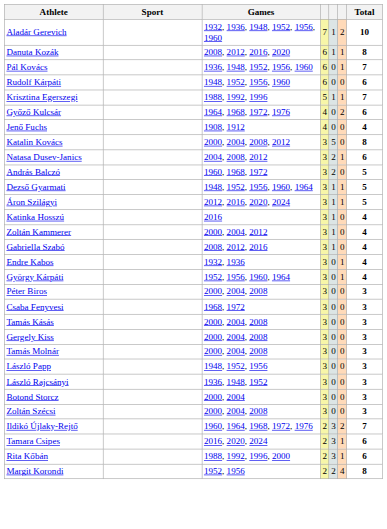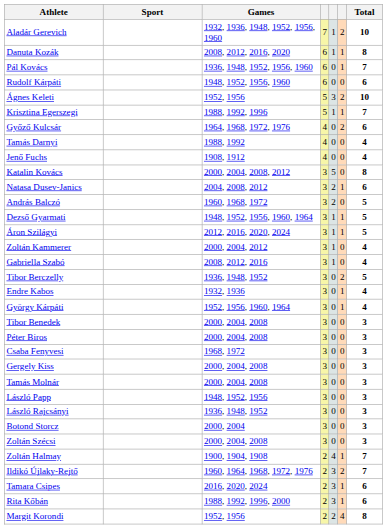 <table class="wikitable" width=68% style="font-size:90%; text-align:center;">
 <tr>
 <th width=150>Athlete</th>
 <th width=150>Sport</th>
 <th>Games</th>
 <th></th>
 <th></th>
 <th></th>
 <th width=50>Total</th>
 </tr>
 <tr align="center" valign="middle" bgcolor="#FFFFFF">
 <td align=left><a href='#'>Aladár Gerevich</a></td>
 <td align=left></td>
 <td align=left><a href='#'>1932</a>, <a href='#'>1936</a>, <a href='#'>1948</a>, <a href='#'>1952</a>, <a href='#'>1956</a>, <a href='#'>1960</a></td>
 <td style="background:#F7F6A8;">7</td>
 <td style="background:#DCE5E5;">1</td>
 <td style="background:#FFDAB9;">2</td>
 <td><strong>10</strong></td>
 </tr>
 <tr align="center" valign="middle" bgcolor="#FFFFFF">
 <td align=left><a href='#'>Danuta Kozák</a></td>
 <td align=left></td>
 <td align=left><a href='#'>2008</a>, <a href='#'>2012</a>, <a href='#'>2016</a>, <a href='#'>2020</a></td>
 <td style="background:#F7F6A8;">6</td>
 <td style="background:#DCE5E5;">1</td>
 <td style="background:#FFDAB9;">1</td>
 <td><strong>8</strong></td>
 </tr>
 <tr align="center" valign="middle" bgcolor="#FFFFFF">
 <td align=left><a href='#'>Pál Kovács</a></td>
 <td align=left></td>
 <td align=left><a href='#'>1936</a>, <a href='#'>1948</a>, <a href='#'>1952</a>, <a href='#'>1956</a>, <a href='#'>1960</a></td>
 <td style="background:#F7F6A8;">6</td>
 <td style="background:#DCE5E5;">0</td>
 <td style="background:#FFDAB9;">1</td>
 <td><strong>7</strong></td>
 </tr>
 <tr align="center" valign="middle" bgcolor="#FFFFFF">
 <td align=left><a href='#'>Rudolf Kárpáti</a></td>
 <td align=left></td>
 <td align=left><a href='#'>1948</a>, <a href='#'>1952</a>, <a href='#'>1956</a>, <a href='#'>1960</a></td>
 <td style="background:#F7F6A8;">6</td>
 <td style="background:#DCE5E5;">0</td>
 <td style="background:#FFDAB9;">0</td>
 <td><strong>6</strong></td>
 </tr>
 <tr align="center" valign="middle" bgcolor="#FFFFFF">
+<td align=left><a href='#'>Ágnes Keleti</a></td>
+<td align=left></td>
+<td align=left><a href='#'>1952</a>, <a href='#'>1956</a></td>
+<td style="background:#F7F6A8;">5</td>
+<td style="background:#DCE5E5;">3</td>
+<td style="background:#FFDAB9;">2</td>
+<td><strong>10</strong></td>
+</tr>
+<tr align="center" valign="middle" bgcolor="#FFFFFF">
 <td align=left><a href='#'>Krisztina Egerszegi</a></td>
 <td align=left></td>
 <td align=left><a href='#'>1988</a>, <a href='#'>1992</a>, <a href='#'>1996</a></td>
 <td style="background:#F7F6A8;">5</td>
 <td style="background:#DCE5E5;">1</td>
 <td style="background:#FFDAB9;">1</td>
 <td><strong>7</strong></td>
 </tr>
 <tr align="center" valign="middle" bgcolor="#FFFFFF">
 <td align=left><a href='#'>Győző Kulcsár</a></td>
 <td align=left></td>
 <td align=left><a href='#'>1964</a>, <a href='#'>1968</a>, <a href='#'>1972</a>, <a href='#'>1976</a></td>
 <td style="background:#F7F6A8;">4</td>
 <td style="background:#DCE5E5;">0</td>
 <td style="background:#FFDAB9;">2</td>
 <td><strong>6</strong></td>
+</tr>
+<tr align="center" valign="middle" bgcolor="#FFFFFF">
+<td align=left><a href='#'>Tamás Darnyi</a></td>
+<td align=left></td>
+<td align=left><a href='#'>1988</a>, <a href='#'>1992</a></td>
+<td style="background:#F7F6A8;">4</td>
+<td style="background:#DCE5E5;">0</td>
+<td style="background:#FFDAB9;">0</td>
+<td><strong>4</strong></td>
 </tr>
 <tr align="center" valign="middle" bgcolor="#FFFFFF">
 <td align=left><a href='#'>Jenő Fuchs</a></td>
 <td align=left></td>
 <td align=left><a href='#'>1908</a>, <a href='#'>1912</a></td>
 <td style="background:#F7F6A8;">4</td>
 <td style="background:#DCE5E5;">0</td>
 <td style="background:#FFDAB9;">0</td>
 <td><strong>4</strong></td>
 </tr>
 <tr align="center" valign="middle" bgcolor="#FFFFFF">
 <td align=left><a href='#'>Katalin Kovács</a></td>
 <td align=left></td>
 <td align=left><a href='#'>2000</a>, <a href='#'>2004</a>, <a href='#'>2008</a>, <a href='#'>2012</a></td>
 <td style="background:#F7F6A8;">3</td>
 <td style="background:#DCE5E5;">5</td>
 <td style="background:#FFDAB9;">0</td>
 <td><strong>8</strong></td>
 </tr>
 <tr align="center" valign="middle" bgcolor="#FFFFFF">
 <td align=left><a href='#'>Natasa Dusev-Janics</a></td>
 <td align=left></td>
 <td align=left><a href='#'>2004</a>, <a href='#'>2008</a>, <a href='#'>2012</a></td>
 <td style="background:#F7F6A8;">3</td>
 <td style="background:#DCE5E5;">2</td>
 <td style="background:#FFDAB9;">1</td>
 <td><strong>6</strong></td>
 </tr>
 <tr align="center" valign="middle" bgcolor="#FFFFFF">
 <td align=left><a href='#'>András Balczó</a></td>
 <td align=left></td>
 <td align=left><a href='#'>1960</a>, <a href='#'>1968</a>, <a href='#'>1972</a></td>
 <td style="background:#F7F6A8;">3</td>
 <td style="background:#DCE5E5;">2</td>
 <td style="background:#FFDAB9;">0</td>
 <td><strong>5</strong></td>
 </tr>
 <tr align="center" valign="middle" bgcolor="#FFFFFF">
 <td align=left><a href='#'>Dezső Gyarmati</a></td>
 <td align=left></td>
 <td align=left><a href='#'>1948</a>, <a href='#'>1952</a>, <a href='#'>1956</a>, <a href='#'>1960</a>, <a href='#'>1964</a></td>
 <td style="background:#F7F6A8;">3</td>
 <td style="background:#DCE5E5;">1</td>
 <td style="background:#FFDAB9;">1</td>
 <td><strong>5</strong></td>
 </tr>
 <tr align="center" valign="middle" bgcolor="#FFFFFF">
 <td align=left><a href='#'>Áron Szilágyi</a></td>
 <td align=left></td>
 <td align=left><a href='#'>2012</a>, <a href='#'>2016</a>, <a href='#'>2020</a>, <a href='#'>2024</a></td>
 <td style="background:#F7F6A8;">3</td>
 <td style="background:#DCE5E5;">1</td>
 <td style="background:#FFDAB9;">1</td>
 <td><strong>5</strong></td>
 </tr>
 <tr align="center" valign="middle" bgcolor="#FFFFFF">
-<td align=left><a href='#'>Katinka Hosszú</a></td>
-<td align=left></td>
-<td align=left><a href='#'>2016</a></td>
-<td style="background:#F7F6A8;">3</td>
-<td style="background:#DCE5E5;">1</td>
-<td style="background:#FFDAB9;">0</td>
-<td><strong>4</strong></td>
-</tr>
-<tr align="center" valign="middle" bgcolor="#FFFFFF">
 <td align=left><a href='#'>Zoltán Kammerer</a></td>
 <td align=left></td>
 <td align=left><a href='#'>2000</a>, <a href='#'>2004</a>, <a href='#'>2012</a></td>
 <td style="background:#F7F6A8;">3</td>
 <td style="background:#DCE5E5;">1</td>
 <td style="background:#FFDAB9;">0</td>
 <td><strong>4</strong></td>
 </tr>
 <tr align="center" valign="middle" bgcolor="#FFFFFF">
 <td align=left><a href='#'>Gabriella Szabó</a></td>
 <td align=left></td>
 <td align=left><a href='#'>2008</a>, <a href='#'>2012</a>, <a href='#'>2016</a></td>
 <td style="background:#F7F6A8;">3</td>
 <td style="background:#DCE5E5;">1</td>
 <td style="background:#FFDAB9;">0</td>
 <td><strong>4</strong></td>
+</tr>
+<tr align="center" valign="middle" bgcolor="#FFFFFF">
+<td align=left><a href='#'>Tibor Berczelly</a></td>
+<td align=left></td>
+<td align=left><a href='#'>1936</a>, <a href='#'>1948</a>, <a href='#'>1952</a></td>
+<td style="background:#F7F6A8;">3</td>
+<td style="background:#DCE5E5;">0</td>
+<td style="background:#FFDAB9;">2</td>
+<td><strong>5</strong></td>
 </tr>
 <tr align="center" valign="middle" bgcolor="#FFFFFF">
 <td align=left><a href='#'>Endre Kabos</a></td>
 <td align=left></td>
 <td align=left><a href='#'>1932</a>, <a href='#'>1936</a></td>
 <td style="background:#F7F6A8;">3</td>
 <td style="background:#DCE5E5;">0</td>
 <td style="background:#FFDAB9;">1</td>
 <td><strong>4</strong></td>
 </tr>
 <tr align="center" valign="middle" bgcolor="#FFFFFF">
 <td align=left><a href='#'>György Kárpáti</a></td>
 <td align=left></td>
 <td align=left><a href='#'>1952</a>, <a href='#'>1956</a>, <a href='#'>1960</a>, <a href='#'>1964</a></td>
 <td style="background:#F7F6A8;">3</td>
 <td style="background:#DCE5E5;">0</td>
 <td style="background:#FFDAB9;">1</td>
 <td><strong>4</strong></td>
 </tr>
 <tr align="center" valign="middle" bgcolor="#FFFFFF">
+<td align=left><a href='#'>Tibor Benedek</a></td>
+<td align=left></td>
+<td align=left><a href='#'>2000</a>, <a href='#'>2004</a>, <a href='#'>2008</a></td>
+<td style="background:#F7F6A8;">3</td>
+<td style="background:#DCE5E5;">0</td>
+<td style="background:#FFDAB9;">0</td>
+<td><strong>3</strong></td>
+</tr>
+<tr align="center" valign="middle" bgcolor="#FFFFFF">
 <td align=left><a href='#'>Péter Biros</a></td>
 <td align=left></td>
 <td align=left><a href='#'>2000</a>, <a href='#'>2004</a>, <a href='#'>2008</a></td>
 <td style="background:#F7F6A8;">3</td>
 <td style="background:#DCE5E5;">0</td>
 <td style="background:#FFDAB9;">0</td>
 <td><strong>3</strong></td>
 </tr>
 <tr align="center" valign="middle" bgcolor="#FFFFFF">
 <td align=left><a href='#'>Csaba Fenyvesi</a></td>
 <td align=left></td>
 <td align=left><a href='#'>1968</a>, <a href='#'>1972</a></td>
-<td style="background:#F7F6A8;">3</td>
-<td style="background:#DCE5E5;">0</td>
-<td style="background:#FFDAB9;">0</td>
-<td><strong>3</strong></td>
-</tr>
-<tr align="center" valign="middle" bgcolor="#FFFFFF">
-<td align=left><a href='#'>Tamás Kásás</a></td>
-<td align=left></td>
-<td align=left><a href='#'>2000</a>, <a href='#'>2004</a>, <a href='#'>2008</a></td>
 <td style="background:#F7F6A8;">3</td>
 <td style="background:#DCE5E5;">0</td>
 <td style="background:#FFDAB9;">0</td>
 <td><strong>3</strong></td>
 </tr>
 <tr align="center" valign="middle" bgcolor="#FFFFFF">
 <td align=left><a href='#'>Gergely Kiss</a></td>
 <td align=left></td>
 <td align=left><a href='#'>2000</a>, <a href='#'>2004</a>, <a href='#'>2008</a></td>
 <td style="background:#F7F6A8;">3</td>
 <td style="background:#DCE5E5;">0</td>
 <td style="background:#FFDAB9;">0</td>
 <td><strong>3</strong></td>
 </tr>
 <tr align="center" valign="middle" bgcolor="#FFFFFF">
 <td align=left><a href='#'>Tamás Molnár</a></td>
 <td align=left></td>
 <td align=left><a href='#'>2000</a>, <a href='#'>2004</a>, <a href='#'>2008</a></td>
 <td style="background:#F7F6A8;">3</td>
 <td style="background:#DCE5E5;">0</td>
 <td style="background:#FFDAB9;">0</td>
 <td><strong>3</strong></td>
 </tr>
 <tr align="center" valign="middle" bgcolor="#FFFFFF">
 <td align=left><a href='#'>László Papp</a></td>
 <td align=left></td>
 <td align=left><a href='#'>1948</a>, <a href='#'>1952</a>, <a href='#'>1956</a></td>
 <td style="background:#F7F6A8;">3</td>
 <td style="background:#DCE5E5;">0</td>
 <td style="background:#FFDAB9;">0</td>
 <td><strong>3</strong></td>
 </tr>
 <tr align="center" valign="middle" bgcolor="#FFFFFF">
 <td align=left><a href='#'>László Rajcsányi</a></td>
 <td align=left></td>
 <td align=left><a href='#'>1936</a>, <a href='#'>1948</a>, <a href='#'>1952</a></td>
 <td style="background:#F7F6A8;">3</td>
 <td style="background:#DCE5E5;">0</td>
 <td style="background:#FFDAB9;">0</td>
 <td><strong>3</strong></td>
 </tr>
 <tr align="center" valign="middle" bgcolor="#FFFFFF">
 <td align=left><a href='#'>Botond Storcz</a></td>
 <td align=left></td>
 <td align=left><a href='#'>2000</a>, <a href='#'>2004</a></td>
 <td style="background:#F7F6A8;">3</td>
 <td style="background:#DCE5E5;">0</td>
 <td style="background:#FFDAB9;">0</td>
 <td><strong>3</strong></td>
 </tr>
 <tr align="center" valign="middle" bgcolor="#FFFFFF">
 <td align=left><a href='#'>Zoltán Szécsi</a></td>
 <td align=left></td>
 <td align=left><a href='#'>2000</a>, <a href='#'>2004</a>, <a href='#'>2008</a></td>
 <td style="background:#F7F6A8;">3</td>
 <td style="background:#DCE5E5;">0</td>
 <td style="background:#FFDAB9;">0</td>
 <td><strong>3</strong></td>
 </tr>
 <tr align="center" valign="middle" bgcolor="#FFFFFF">
+<td align=left><a href='#'>Zoltán Halmay</a></td>
+<td align=left></td>
+<td align=left><a href='#'>1900</a>, <a href='#'>1904</a>, <a href='#'>1908</a></td>
+<td style="background:#F7F6A8;">2</td>
+<td style="background:#DCE5E5;">4</td>
+<td style="background:#FFDAB9;">1</td>
+<td><strong>7</strong></td>
+</tr>
+<tr align="center" valign="middle" bgcolor="#FFFFFF">
 <td align=left><a href='#'>Ildikó Újlaky-Rejtő</a></td>
 <td align=left></td>
 <td align=left><a href='#'>1960</a>, <a href='#'>1964</a>, <a href='#'>1968</a>, <a href='#'>1972</a>, <a href='#'>1976</a></td>
 <td style="background:#F7F6A8;">2</td>
 <td style="background:#DCE5E5;">3</td>
 <td style="background:#FFDAB9;">2</td>
 <td><strong>7</strong></td>
 </tr>
 <tr align="center" valign="middle" bgcolor="#FFFFFF">
 <td align=left><a href='#'>Tamara Csipes</a></td>
 <td align=left></td>
 <td align=left><a href='#'>2016</a>, <a href='#'>2020</a>, <a href='#'>2024</a></td>
 <td style="background:#F7F6A8;">2</td>
 <td style="background:#DCE5E5;">3</td>
 <td style="background:#FFDAB9;">1</td>
 <td><strong>6</strong></td>
 </tr>
 <tr align="center" valign="middle" bgcolor="#FFFFFF">
 <td align=left><a href='#'>Rita Kőbán</a></td>
 <td align=left></td>
 <td align=left><a href='#'>1988</a>, <a href='#'>1992</a>, <a href='#'>1996</a>, <a href='#'>2000</a></td>
 <td style="background:#F7F6A8;">2</td>
 <td style="background:#DCE5E5;">3</td>
 <td style="background:#FFDAB9;">1</td>
 <td><strong>6</strong></td>
 </tr>
 <tr align="center" valign="middle" bgcolor="#FFFFFF">
 <td align=left><a href='#'>Margit Korondi</a></td>
 <td align=left></td>
 <td align=left><a href='#'>1952</a>, <a href='#'>1956</a></td>
 <td style="background:#F7F6A8;">2</td>
 <td style="background:#DCE5E5;">2</td>
 <td style="background:#FFDAB9;">4</td>
 <td><strong>8</strong></td>
 </tr>
 </table>
